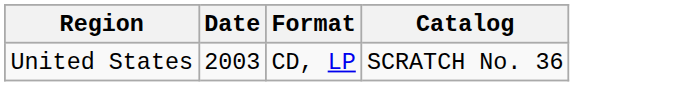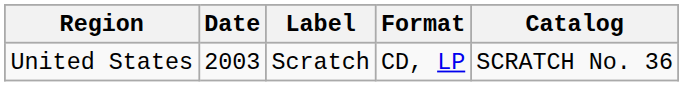 <table class="wikitable">
 <tr>
 <th>Region</th>
 <th>Date</th>
+<th>Label</th>
 <th>Format</th>
 <th>Catalog</th>
 </tr>
 <tr>
 <td>United States</td>
 <td>2003</td>
+<td>Scratch</td>
 <td>CD, <a href='#'>LP</a></td>
 <td>SCRATCH No. 36</td>
 </tr>
 </table>
